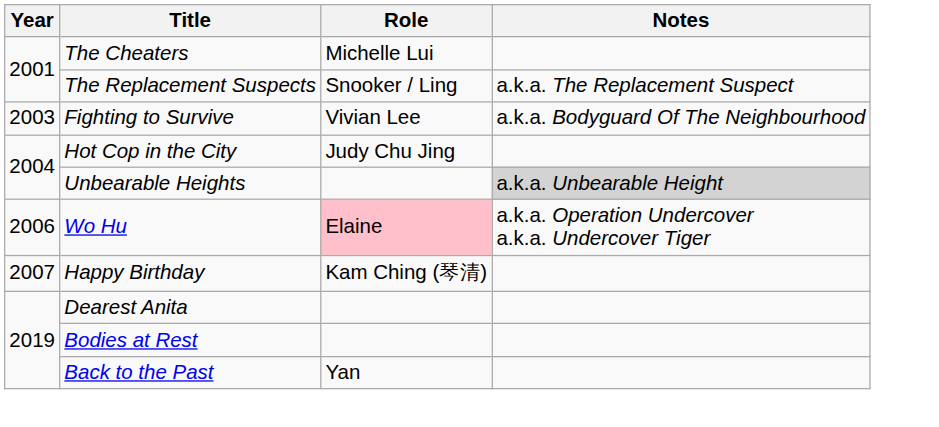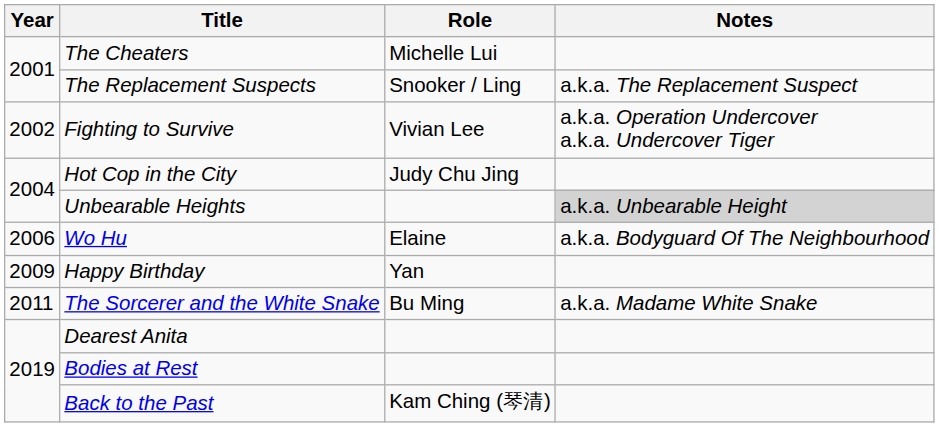 <table class="wikitable sortable">
 <tr>
 <th>Year</th>
 <th>Title</th>
 <th>Role</th>
 <th>Notes</th>
 </tr>
 <tr>
 <td rowspan="2">2001</td>
 <td data-sort-value="Cheaters, The"><em>The Cheaters</em></td>
 <td>Michelle Lui</td>
 <td></td>
 </tr>
 <tr>
 <td data-sort-value="Replacement Suspects, The"><em>The Replacement Suspects</em></td>
 <td>Snooker / Ling</td>
 <td>a.k.a. <em>The Replacement Suspect</em></td>
 </tr>
 <tr>
-<td>2003</td>
+<td>2002</td>
 <td><em>Fighting to Survive</em></td>
 <td>Vivian Lee</td>
-<td>a.k.a. <em>Bodyguard Of The Neighbourhood</em></td>
+<td>a.k.a. <em>Operation Undercover</em> <br> a.k.a. <em>Undercover Tiger</em></td>
 </tr>
 <tr>
 <td rowspan="2">2004</td>
 <td><em>Hot Cop in the City</em></td>
 <td>Judy Chu Jing</td>
 <td></td>
 </tr>
 <tr>
 <td><em>Unbearable Heights</em></td>
 <td></td>
 <td style="background: lightgrey;">a.k.a. <em>Unbearable Height</em></td>
 </tr>
 <tr>
 <td>2006</td>
 <td><em><a href='#'>Wo Hu</a></em></td>
-<td style="background: pink;">Elaine</td>
-<td>a.k.a. <em>Operation Undercover</em> <br> a.k.a. <em>Undercover Tiger</em></td>
+<td>Elaine</td>
+<td>a.k.a. <em>Bodyguard Of The Neighbourhood</em></td>
 </tr>
 <tr>
-<td>2007</td>
+<td>2009</td>
 <td><em>Happy Birthday</em></td>
-<td>Kam Ching (琴清)</td>
+<td>Yan</td>
 <td></td>
+</tr>
+<tr>
+<td>2011</td>
+<td data-sort-value="Sorcerer and the White Snake, The"><em><a href='#'>The Sorcerer and the White Snake</a></em></td>
+<td>Bu Ming</td>
+<td>a.k.a. <em>Madame White Snake</em></td>
 </tr>
 <tr>
 <td rowspan="3">2019</td>
 <td><em>Dearest Anita </em></td>
 <td></td>
 <td></td>
 </tr>
 <tr>
 <td><em><a href='#'>Bodies at Rest</a></em></td>
 <td></td>
 <td></td>
 </tr>
 <tr>
 <td><em><a href='#'>Back to the Past</a></em></td>
-<td>Yan</td>
+<td>Kam Ching (琴清)</td>
 <td></td>
 </tr>
 </table>
